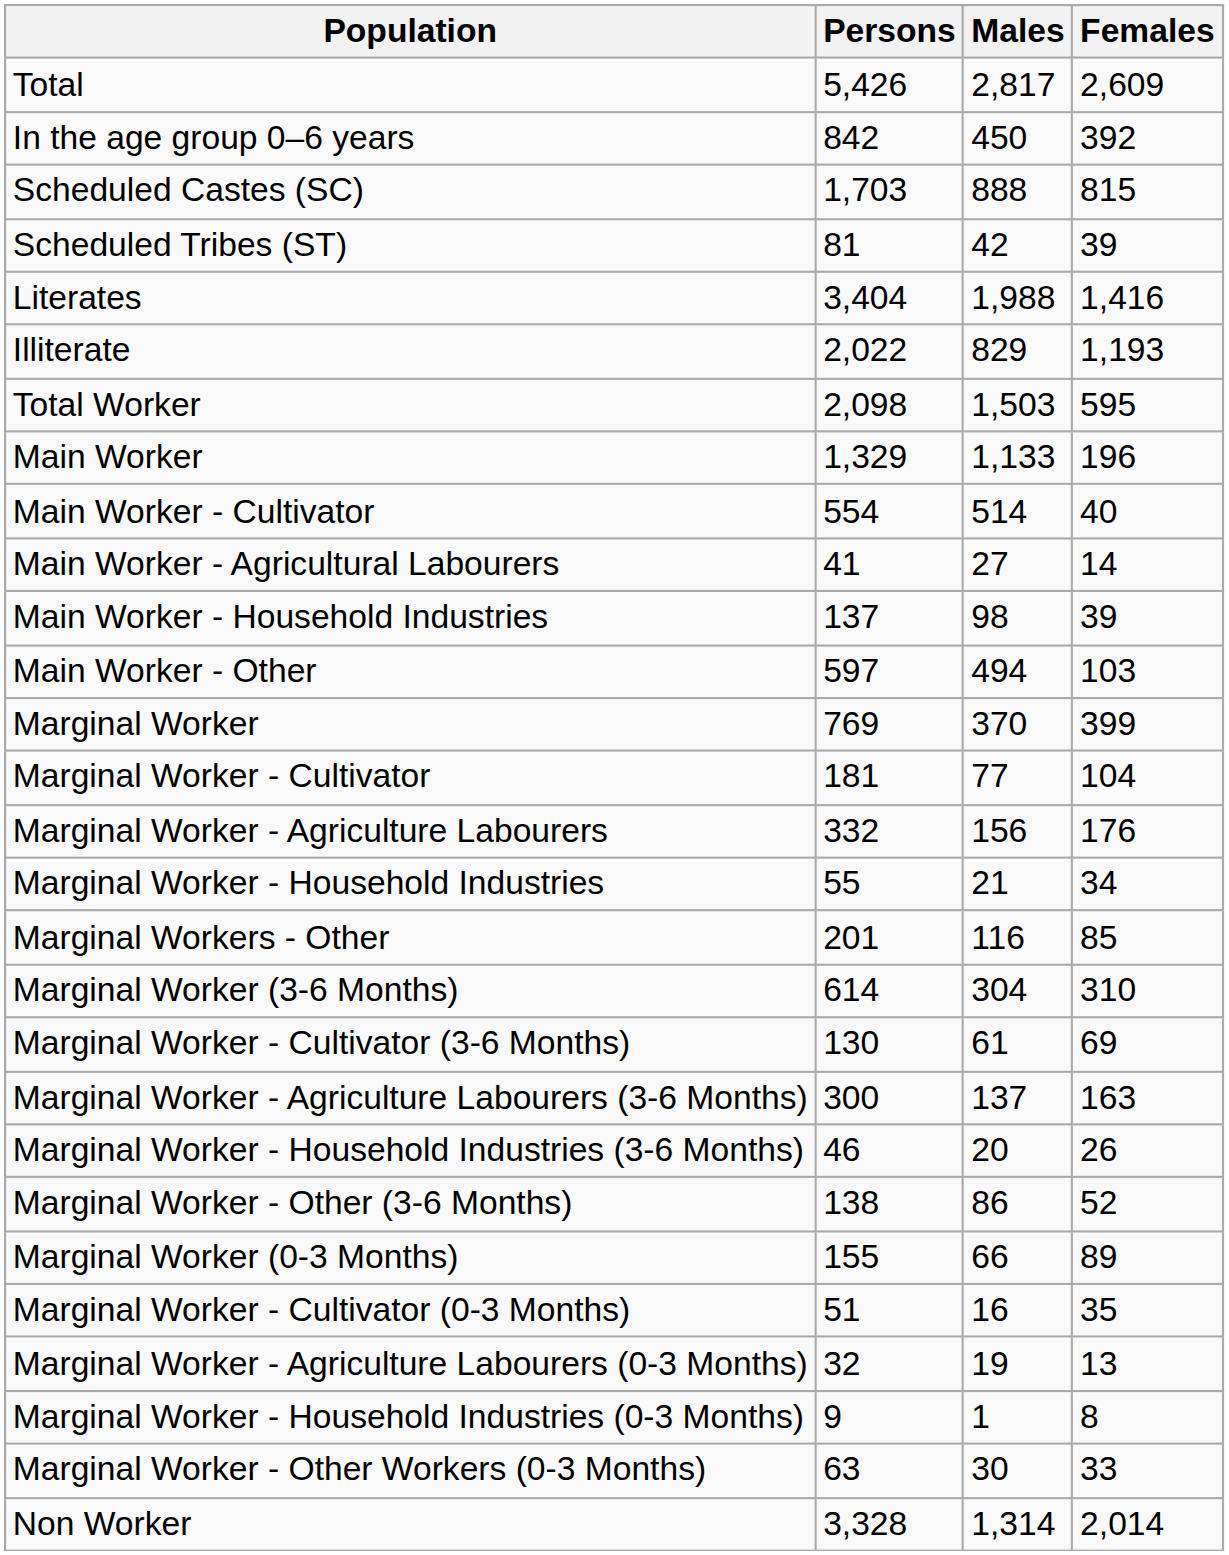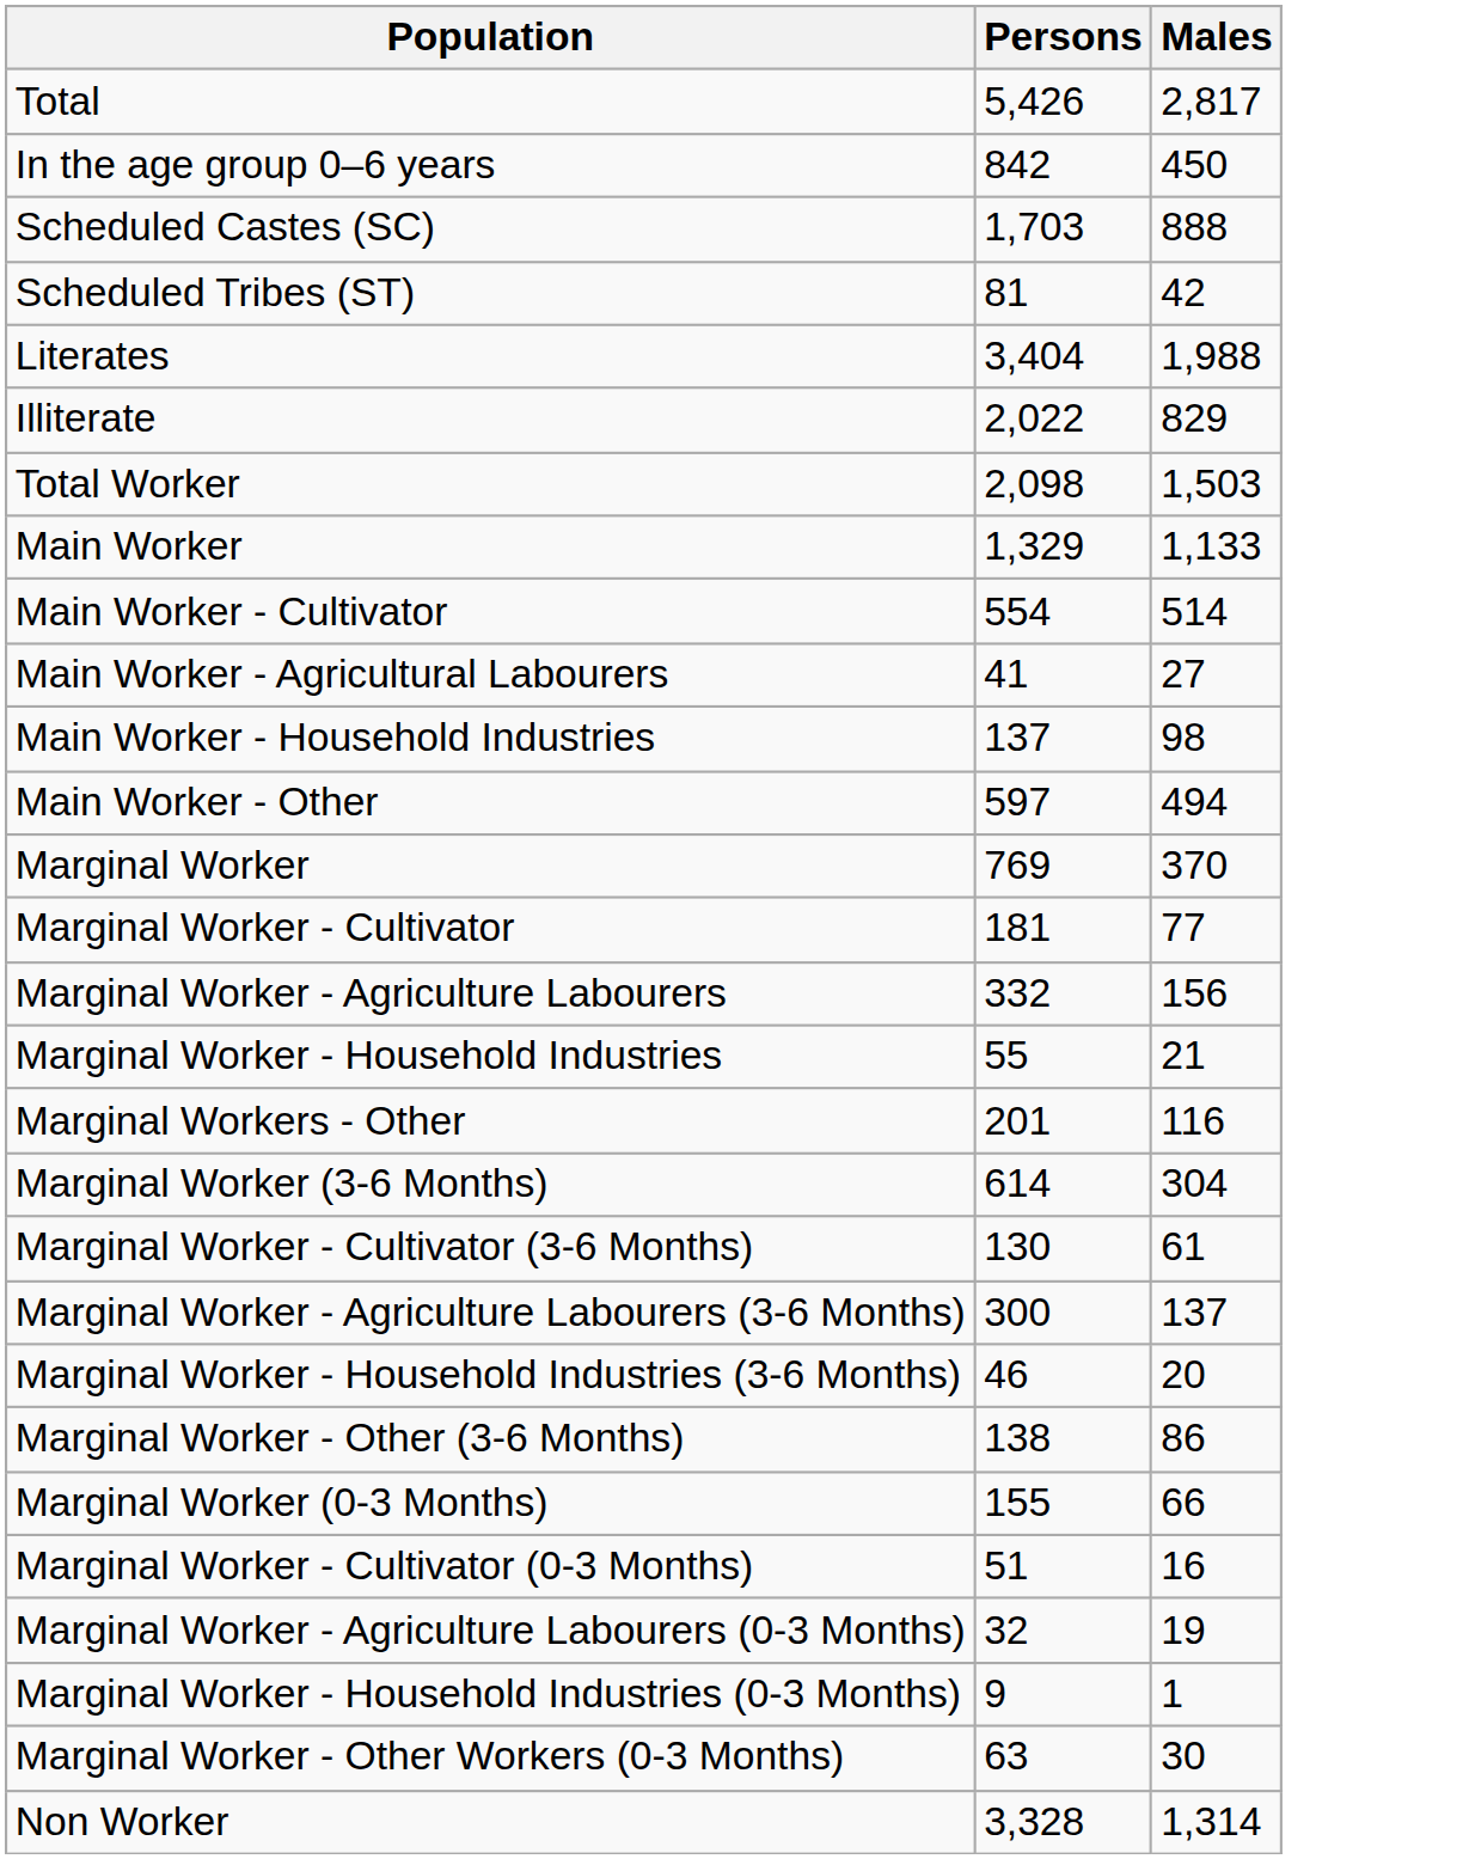 <table class="wikitable">
 <tr>
 <th>Population</th>
 <th>Persons</th>
 <th>Males</th>
-<th>Females</th>
 </tr>
 <tr>
 <td>Total</td>
 <td>5,426</td>
 <td>2,817</td>
-<td>2,609</td>
 </tr>
 <tr>
 <td>In the age group 0–6 years</td>
 <td>842</td>
 <td>450</td>
-<td>392</td>
 </tr>
 <tr>
 <td>Scheduled Castes (SC)</td>
 <td>1,703</td>
 <td>888</td>
-<td>815</td>
 </tr>
 <tr>
 <td>Scheduled Tribes (ST)</td>
 <td>81</td>
 <td>42</td>
-<td>39</td>
 </tr>
 <tr>
 <td>Literates</td>
 <td>3,404</td>
 <td>1,988</td>
-<td>1,416</td>
 </tr>
 <tr>
 <td>Illiterate</td>
 <td>2,022</td>
 <td>829</td>
-<td>1,193</td>
 </tr>
 <tr>
 <td>Total Worker</td>
 <td>2,098</td>
 <td>1,503</td>
-<td>595</td>
 </tr>
 <tr>
 <td>Main Worker</td>
 <td>1,329</td>
 <td>1,133</td>
-<td>196</td>
 </tr>
 <tr>
 <td>Main Worker - Cultivator</td>
 <td>554</td>
 <td>514</td>
-<td>40</td>
 </tr>
 <tr>
 <td>Main Worker - Agricultural Labourers</td>
 <td>41</td>
 <td>27</td>
-<td>14</td>
 </tr>
 <tr>
 <td>Main Worker - Household Industries</td>
 <td>137</td>
 <td>98</td>
-<td>39</td>
 </tr>
 <tr>
 <td>Main Worker - Other</td>
 <td>597</td>
 <td>494</td>
-<td>103</td>
 </tr>
 <tr>
 <td>Marginal Worker</td>
 <td>769</td>
 <td>370</td>
-<td>399</td>
 </tr>
 <tr>
 <td>Marginal Worker - Cultivator</td>
 <td>181</td>
 <td>77</td>
-<td>104</td>
 </tr>
 <tr>
 <td>Marginal Worker - Agriculture Labourers</td>
 <td>332</td>
 <td>156</td>
-<td>176</td>
 </tr>
 <tr>
 <td>Marginal Worker - Household Industries</td>
 <td>55</td>
 <td>21</td>
-<td>34</td>
 </tr>
 <tr>
 <td>Marginal Workers - Other</td>
 <td>201</td>
 <td>116</td>
-<td>85</td>
 </tr>
 <tr>
 <td>Marginal Worker (3-6 Months)</td>
 <td>614</td>
 <td>304</td>
-<td>310</td>
 </tr>
 <tr>
 <td>Marginal Worker - Cultivator (3-6 Months)</td>
 <td>130</td>
 <td>61</td>
-<td>69</td>
 </tr>
 <tr>
 <td>Marginal Worker - Agriculture Labourers (3-6 Months)</td>
 <td>300</td>
 <td>137</td>
-<td>163</td>
 </tr>
 <tr>
 <td>Marginal Worker - Household Industries (3-6 Months)</td>
 <td>46</td>
 <td>20</td>
-<td>26</td>
 </tr>
 <tr>
 <td>Marginal Worker - Other (3-6 Months)</td>
 <td>138</td>
 <td>86</td>
-<td>52</td>
 </tr>
 <tr>
 <td>Marginal Worker (0-3 Months)</td>
 <td>155</td>
 <td>66</td>
-<td>89</td>
 </tr>
 <tr>
 <td>Marginal Worker - Cultivator (0-3 Months)</td>
 <td>51</td>
 <td>16</td>
-<td>35</td>
 </tr>
 <tr>
 <td>Marginal Worker - Agriculture Labourers (0-3 Months)</td>
 <td>32</td>
 <td>19</td>
-<td>13</td>
 </tr>
 <tr>
 <td>Marginal Worker - Household Industries (0-3 Months)</td>
 <td>9</td>
 <td>1</td>
-<td>8</td>
 </tr>
 <tr>
 <td>Marginal Worker - Other Workers (0-3 Months)</td>
 <td>63</td>
 <td>30</td>
-<td>33</td>
 </tr>
 <tr>
 <td>Non Worker</td>
 <td>3,328</td>
 <td>1,314</td>
-<td>2,014</td>
 </tr>
 </table>
